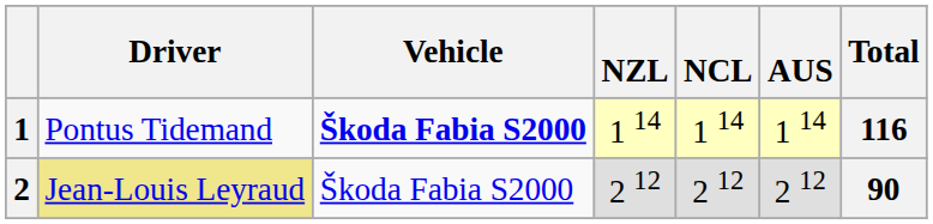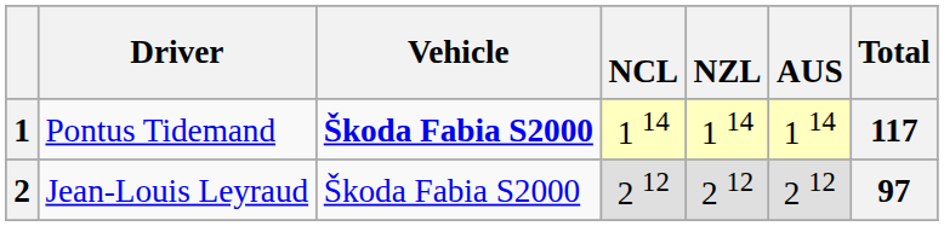 <table class="wikitable" style="font-size: 95%; text-align: center;">
 <tr>
 <th></th>
 <th>Driver</th>
 <th>Vehicle</th>
+<th><br>NCL</th>
 <th><br>NZL</th>
-<th><br>NCL</th>
 <th><br>AUS</th>
 <th>Total</th>
 </tr>
 <tr>
 <th>1</th>
 <td align=left> <a href='#'>Pontus Tidemand</a></td>
 <td align=left><strong><a href='#'>Škoda Fabia S2000</a></strong></td>
 <td style="background:#ffffbf;">1 <sup>14</sup></td>
 <td style="background:#ffffbf;">1 <sup>14</sup></td>
 <td style="background:#ffffbf;">1 <sup>14</sup></td>
-<th>116</th>
+<th>117</th>
 </tr>
 <tr>
 <th>2</th>
-<td align=left style="background: khaki;"> <a href='#'>Jean-Louis Leyraud</a></td>
+<td align=left> <a href='#'>Jean-Louis Leyraud</a></td>
 <td align=left><a href='#'>Škoda Fabia S2000</a></td>
 <td style="background:#dfdfdf;">2 <sup>12</sup></td>
 <td style="background:#dfdfdf;">2 <sup>12</sup></td>
 <td style="background:#dfdfdf;">2 <sup>12</sup></td>
-<th>90</th>
+<th>97</th>
 </tr>
 </table>
